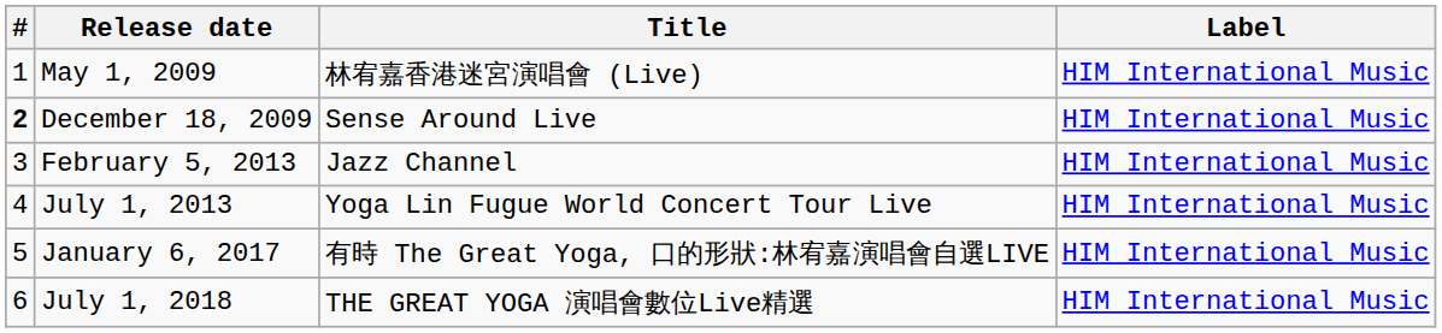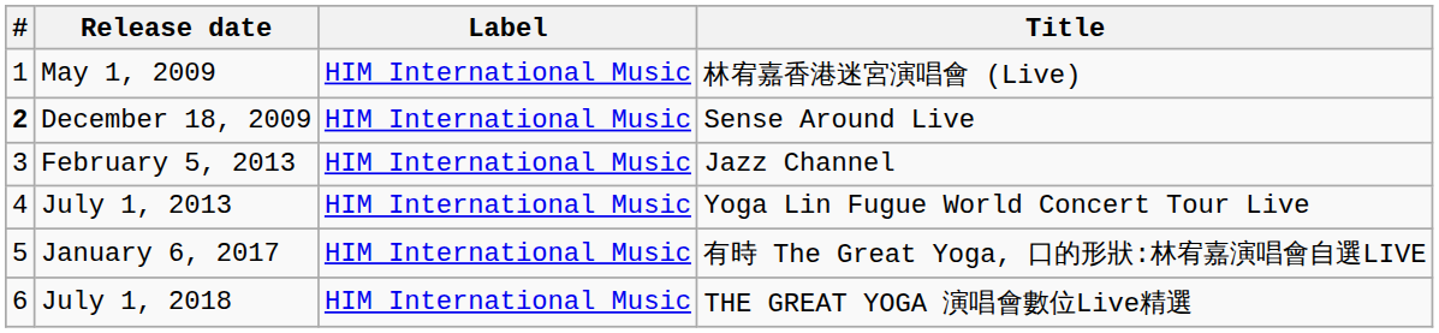 <table class="wikitable">
 <tr>
 <th>#</th>
 <th>Release date</th>
+<th>Label</th>
 <th>Title</th>
-<th>Label</th>
 </tr>
 <tr>
 <td>1</td>
 <td>May 1, 2009</td>
+<td><a href='#'>HIM International Music</a></td>
 <td>林宥嘉香港迷宮演唱會 (Live)</td>
-<td><a href='#'>HIM International Music</a></td>
 </tr>
 <tr>
 <td><strong>2</strong></td>
 <td>December 18, 2009</td>
+<td><a href='#'>HIM International Music</a></td>
 <td>Sense Around Live</td>
-<td><a href='#'>HIM International Music</a></td>
 </tr>
 <tr>
 <td>3</td>
 <td>February 5, 2013</td>
+<td><a href='#'>HIM International Music</a></td>
 <td>Jazz Channel</td>
-<td><a href='#'>HIM International Music</a></td>
 </tr>
 <tr>
 <td>4</td>
 <td>July 1, 2013</td>
+<td><a href='#'>HIM International Music</a></td>
 <td>Yoga Lin Fugue World Concert Tour Live</td>
-<td><a href='#'>HIM International Music</a></td>
 </tr>
 <tr>
 <td>5</td>
 <td>January 6, 2017</td>
+<td><a href='#'>HIM International Music</a></td>
 <td>有時 The Great Yoga, 口的形狀:林宥嘉演唱會自選LIVE</td>
-<td><a href='#'>HIM International Music</a></td>
 </tr>
 <tr>
 <td>6</td>
 <td>July 1, 2018</td>
+<td><a href='#'>HIM International Music</a></td>
 <td>THE GREAT YOGA 演唱會數位Live精選</td>
-<td><a href='#'>HIM International Music</a></td>
 </tr>
 </table>
